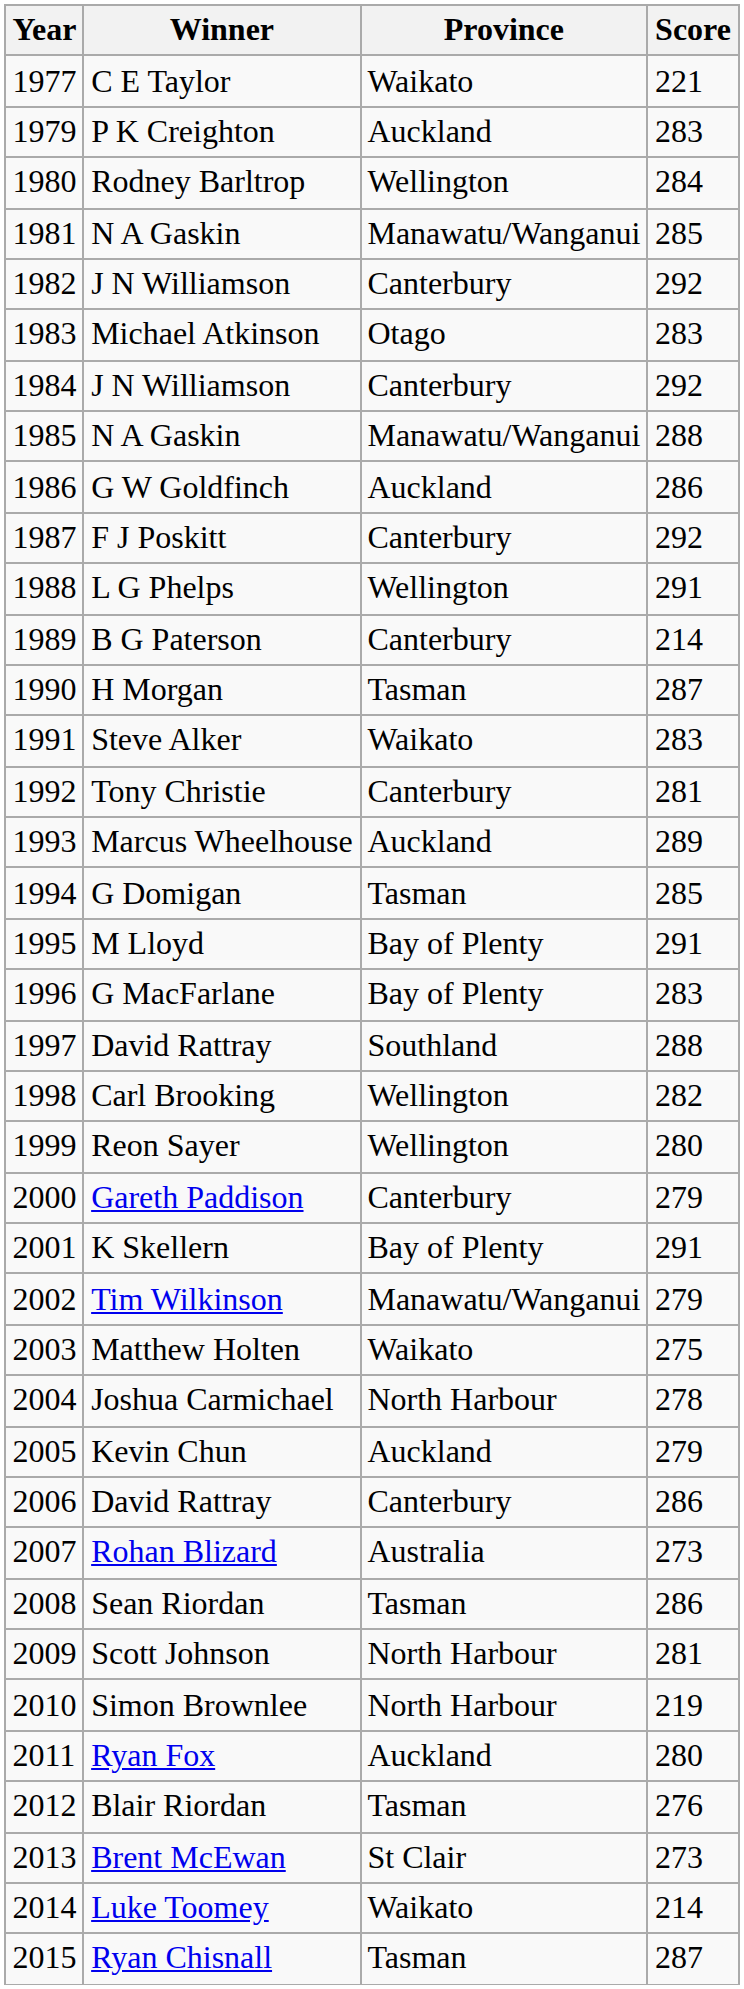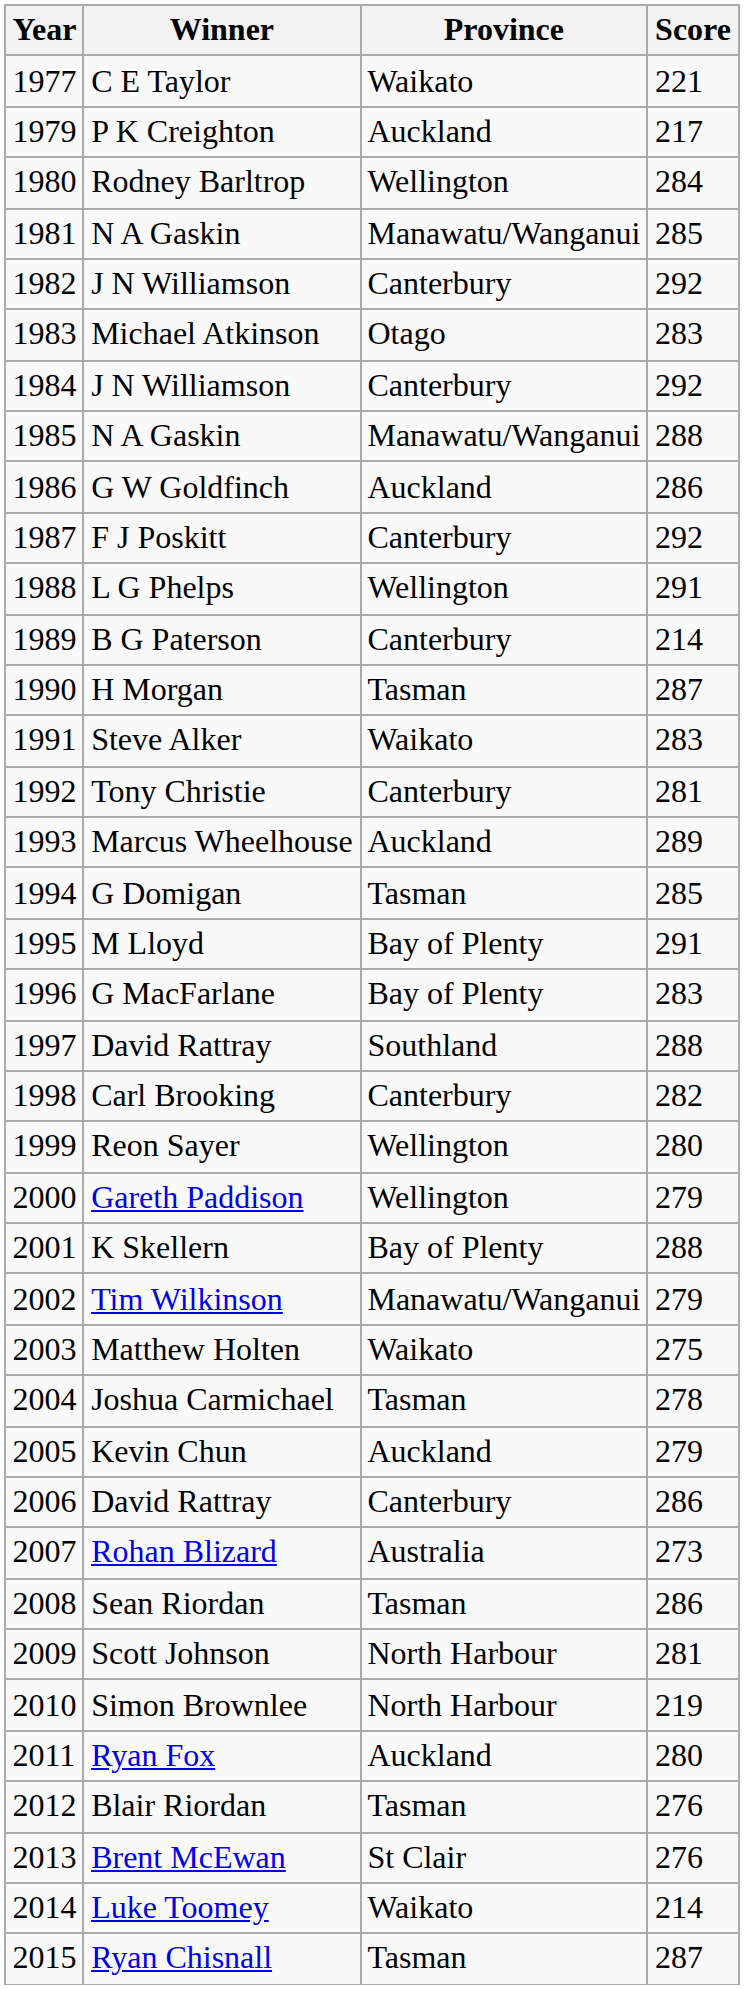 <table class="wikitable">
 <tr>
 <th>Year</th>
 <th>Winner</th>
 <th>Province</th>
 <th>Score</th>
 </tr>
 <tr>
 <td>1977</td>
 <td>C E Taylor</td>
 <td>Waikato</td>
 <td>221</td>
 </tr>
 <tr>
 <td>1979</td>
 <td>P K Creighton</td>
 <td>Auckland</td>
-<td>283</td>
+<td>217</td>
 </tr>
 <tr>
 <td>1980</td>
 <td>Rodney Barltrop</td>
 <td>Wellington</td>
 <td>284</td>
 </tr>
 <tr>
 <td>1981</td>
 <td>N A Gaskin</td>
 <td>Manawatu/Wanganui</td>
 <td>285</td>
 </tr>
 <tr>
 <td>1982</td>
 <td>J N Williamson</td>
 <td>Canterbury</td>
 <td>292</td>
 </tr>
 <tr>
 <td>1983</td>
 <td>Michael Atkinson</td>
 <td>Otago</td>
 <td>283</td>
 </tr>
 <tr>
 <td>1984</td>
 <td>J N Williamson</td>
 <td>Canterbury</td>
 <td>292</td>
 </tr>
 <tr>
 <td>1985</td>
 <td>N A Gaskin</td>
 <td>Manawatu/Wanganui</td>
 <td>288</td>
 </tr>
 <tr>
 <td>1986</td>
 <td>G W Goldfinch</td>
 <td>Auckland</td>
 <td>286</td>
 </tr>
 <tr>
 <td>1987</td>
 <td>F J Poskitt</td>
 <td>Canterbury</td>
 <td>292</td>
 </tr>
 <tr>
 <td>1988</td>
 <td>L G Phelps</td>
 <td>Wellington</td>
 <td>291</td>
 </tr>
 <tr>
 <td>1989</td>
 <td>B G Paterson</td>
 <td>Canterbury</td>
 <td>214</td>
 </tr>
 <tr>
 <td>1990</td>
 <td>H Morgan</td>
 <td>Tasman</td>
 <td>287</td>
 </tr>
 <tr>
 <td>1991</td>
 <td>Steve Alker</td>
 <td>Waikato</td>
 <td>283</td>
 </tr>
 <tr>
 <td>1992</td>
 <td>Tony Christie</td>
 <td>Canterbury</td>
 <td>281</td>
 </tr>
 <tr>
 <td>1993</td>
 <td>Marcus Wheelhouse</td>
 <td>Auckland</td>
 <td>289</td>
 </tr>
 <tr>
 <td>1994</td>
 <td>G Domigan</td>
 <td>Tasman</td>
 <td>285</td>
 </tr>
 <tr>
 <td>1995</td>
 <td>M Lloyd</td>
 <td>Bay of Plenty</td>
 <td>291</td>
 </tr>
 <tr>
 <td>1996</td>
 <td>G MacFarlane</td>
 <td>Bay of Plenty</td>
 <td>283</td>
 </tr>
 <tr>
 <td>1997</td>
 <td>David Rattray</td>
 <td>Southland</td>
 <td>288</td>
 </tr>
 <tr>
 <td>1998</td>
 <td>Carl Brooking</td>
-<td>Wellington</td>
+<td>Canterbury</td>
 <td>282</td>
 </tr>
 <tr>
 <td>1999</td>
 <td>Reon Sayer</td>
 <td>Wellington</td>
 <td>280</td>
 </tr>
 <tr>
 <td>2000</td>
 <td><a href='#'>Gareth Paddison</a></td>
-<td>Canterbury</td>
+<td>Wellington</td>
 <td>279</td>
 </tr>
 <tr>
 <td>2001</td>
 <td>K Skellern</td>
 <td>Bay of Plenty</td>
-<td>291</td>
+<td>288</td>
 </tr>
 <tr>
 <td>2002</td>
 <td><a href='#'>Tim Wilkinson</a></td>
 <td>Manawatu/Wanganui</td>
 <td>279</td>
 </tr>
 <tr>
 <td>2003</td>
 <td>Matthew Holten</td>
 <td>Waikato</td>
 <td>275</td>
 </tr>
 <tr>
 <td>2004</td>
 <td>Joshua Carmichael</td>
-<td>North Harbour</td>
+<td>Tasman</td>
 <td>278</td>
 </tr>
 <tr>
 <td>2005</td>
 <td>Kevin Chun</td>
 <td>Auckland</td>
 <td>279</td>
 </tr>
 <tr>
 <td>2006</td>
 <td>David Rattray</td>
 <td>Canterbury</td>
 <td>286</td>
 </tr>
 <tr>
 <td>2007</td>
 <td><a href='#'>Rohan Blizard</a></td>
 <td>Australia</td>
 <td>273</td>
 </tr>
 <tr>
 <td>2008</td>
 <td>Sean Riordan</td>
 <td>Tasman</td>
 <td>286</td>
 </tr>
 <tr>
 <td>2009</td>
 <td>Scott Johnson</td>
 <td>North Harbour</td>
 <td>281</td>
 </tr>
 <tr>
 <td>2010</td>
 <td>Simon Brownlee</td>
 <td>North Harbour</td>
 <td>219</td>
 </tr>
 <tr>
 <td>2011</td>
 <td><a href='#'>Ryan Fox</a></td>
 <td>Auckland</td>
 <td>280</td>
 </tr>
 <tr>
 <td>2012</td>
 <td>Blair Riordan</td>
 <td>Tasman</td>
 <td>276</td>
 </tr>
 <tr>
 <td>2013</td>
 <td><a href='#'>Brent McEwan</a></td>
 <td>St Clair</td>
-<td>273</td>
+<td>276</td>
 </tr>
 <tr>
 <td>2014</td>
 <td><a href='#'>Luke Toomey</a></td>
 <td>Waikato</td>
 <td>214</td>
 </tr>
 <tr>
 <td>2015</td>
 <td><a href='#'>Ryan Chisnall</a></td>
 <td>Tasman</td>
 <td>287</td>
 </tr>
 </table>
